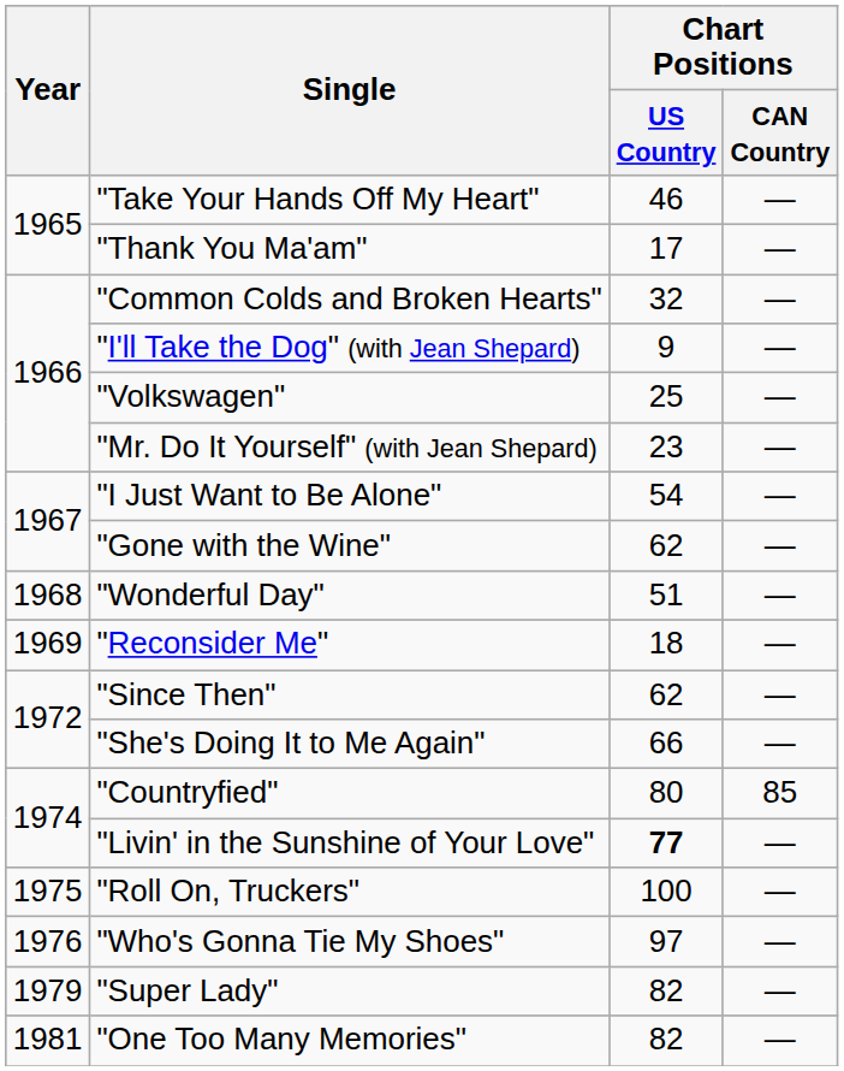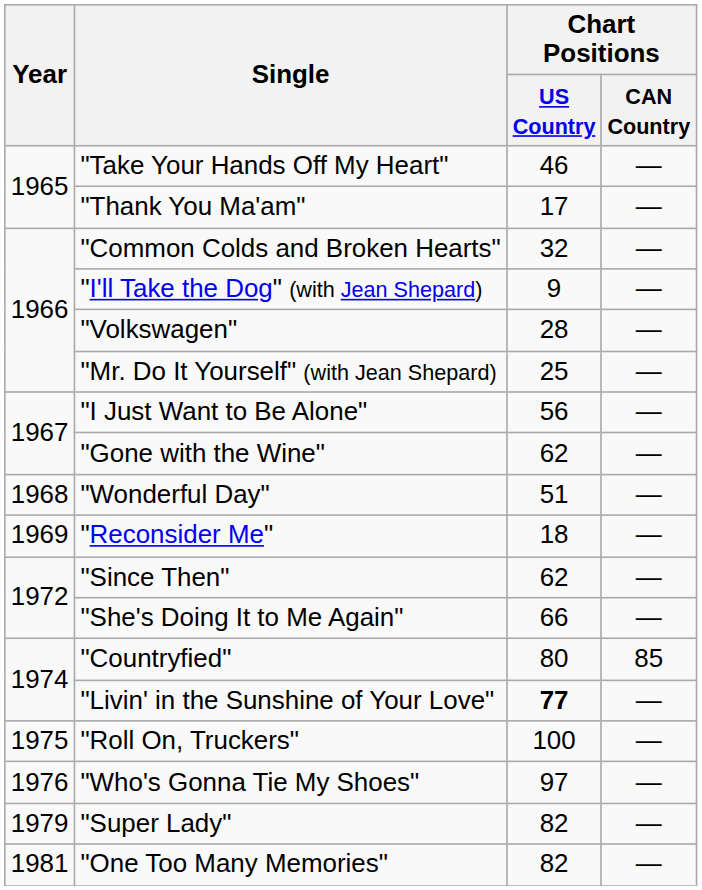 <table class="wikitable">
 <tr>
 <th rowspan="2">Year</th>
 <th rowspan="2">Single</th>
 <th colspan="2">Chart Positions</th>
 </tr>
 <tr>
 <th width="50"><small><a href='#'>US Country</a></small></th>
 <th width="50"><small>CAN Country</small></th>
 </tr>
 <tr>
 <td rowspan=2>1965</td>
 <td>"Take Your Hands Off My Heart"</td>
 <td align=center>46</td>
 <td align=center>—</td>
 </tr>
 <tr>
 <td>"Thank You Ma'am"</td>
 <td align=center>17</td>
 <td align=center>—</td>
 </tr>
 <tr>
 <td rowspan=4>1966</td>
 <td>"Common Colds and Broken Hearts"</td>
 <td align=center>32</td>
 <td align=center>—</td>
 </tr>
 <tr>
 <td>"<a href='#'>I'll Take the Dog</a>" <small>(with <a href='#'>Jean Shepard</a>)</small></td>
 <td align=center>9</td>
 <td align=center>—</td>
 </tr>
 <tr>
 <td>"Volkswagen"</td>
-<td align=center>25</td>
+<td align=center>28</td>
 <td align=center>—</td>
 </tr>
 <tr>
 <td>"Mr. Do It Yourself" <small>(with Jean Shepard)</small></td>
-<td align=center>23</td>
+<td align=center>25</td>
 <td align=center>—</td>
 </tr>
 <tr>
 <td rowspan=2>1967</td>
 <td>"I Just Want to Be Alone"</td>
-<td align=center>54</td>
+<td align=center>56</td>
 <td align=center>—</td>
 </tr>
 <tr>
 <td>"Gone with the Wine"</td>
 <td align=center>62</td>
 <td align=center>—</td>
 </tr>
 <tr>
 <td>1968</td>
 <td>"Wonderful Day"</td>
 <td align=center>51</td>
 <td align=center>—</td>
 </tr>
 <tr>
 <td>1969</td>
 <td>"<a href='#'>Reconsider Me</a>"</td>
 <td align=center>18</td>
 <td align=center>—</td>
 </tr>
 <tr>
 <td rowspan=2>1972</td>
 <td>"Since Then"</td>
 <td align=center>62</td>
 <td align=center>—</td>
 </tr>
 <tr>
 <td>"She's Doing It to Me Again"</td>
 <td align=center>66</td>
 <td align=center>—</td>
 </tr>
 <tr>
 <td rowspan=2>1974</td>
 <td>"Countryfied"</td>
 <td align=center>80</td>
 <td align=center>85</td>
 </tr>
 <tr>
 <td>"Livin' in the Sunshine of Your Love"</td>
 <td align=center><strong>77</strong></td>
 <td align=center>—</td>
 </tr>
 <tr>
 <td>1975</td>
 <td>"Roll On, Truckers"</td>
 <td align=center>100</td>
 <td align=center>—</td>
 </tr>
 <tr>
 <td>1976</td>
 <td>"Who's Gonna Tie My Shoes"</td>
 <td align=center>97</td>
 <td align=center>—</td>
 </tr>
 <tr>
 <td>1979</td>
 <td>"Super Lady"</td>
 <td align=center>82</td>
 <td align=center>—</td>
 </tr>
 <tr>
 <td>1981</td>
 <td>"One Too Many Memories"</td>
 <td align=center>82</td>
 <td align=center>—</td>
 </tr>
 </table>
